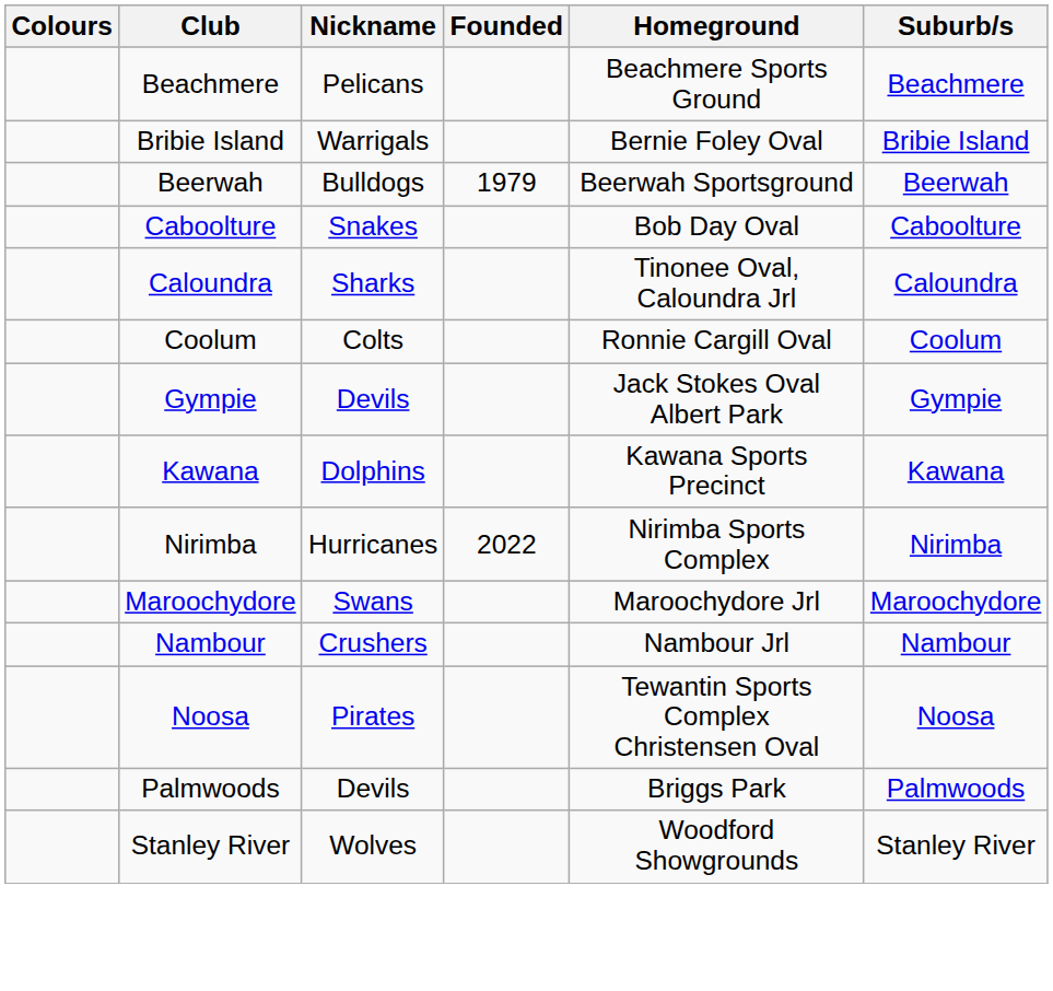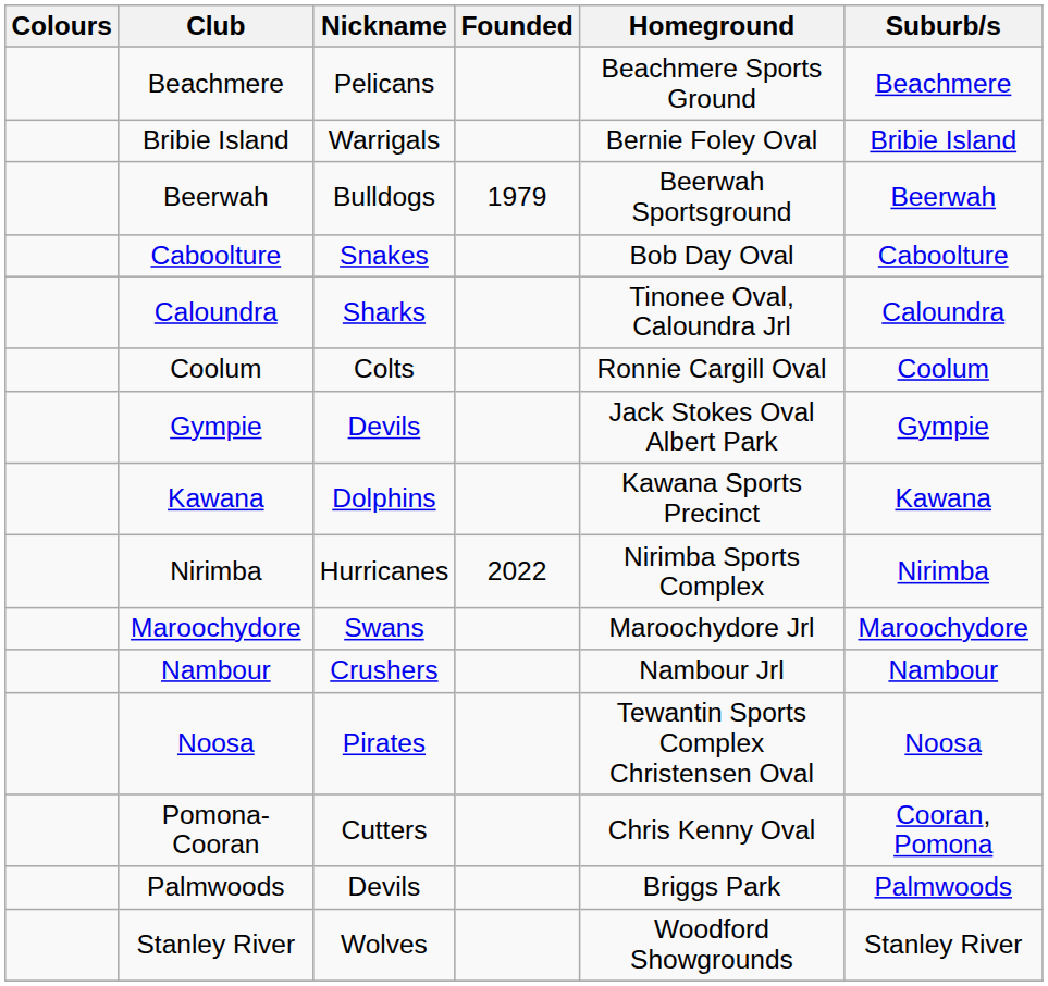 <table class="wikitable" style="width:100%; text-align:center">
 <tr>
 <th>Colours</th>
 <th>Club</th>
 <th>Nickname</th>
 <th>Founded</th>
 <th>Homeground</th>
 <th>Suburb/s</th>
 </tr>
 <tr>
 <td align=left></td>
 <td>Beachmere</td>
 <td>Pelicans</td>
 <td></td>
 <td>Beachmere Sports Ground</td>
 <td><a href='#'>Beachmere</a></td>
 </tr>
 <tr>
 <td align=left></td>
 <td>Bribie Island</td>
 <td>Warrigals</td>
 <td></td>
 <td>Bernie Foley Oval</td>
 <td><a href='#'>Bribie Island</a></td>
 </tr>
 <tr>
 <td align=left></td>
 <td>Beerwah</td>
 <td>Bulldogs</td>
 <td>1979</td>
 <td>Beerwah Sportsground</td>
 <td><a href='#'>Beerwah</a></td>
 </tr>
 <tr>
 <td align=left></td>
 <td><a href='#'>Caboolture</a></td>
 <td><a href='#'>Snakes</a></td>
 <td></td>
 <td>Bob Day Oval</td>
 <td><a href='#'>Caboolture</a></td>
 </tr>
 <tr>
 <td align=left></td>
 <td><a href='#'>Caloundra</a></td>
 <td><a href='#'>Sharks</a></td>
 <td></td>
 <td>Tinonee Oval, Caloundra Jrl</td>
 <td><a href='#'>Caloundra</a></td>
 </tr>
 <tr>
 <td align=left></td>
 <td>Coolum</td>
 <td>Colts</td>
 <td></td>
 <td>Ronnie Cargill Oval</td>
 <td><a href='#'>Coolum</a></td>
 </tr>
 <tr>
 <td align=left></td>
 <td><a href='#'>Gympie</a></td>
 <td><a href='#'>Devils</a></td>
 <td></td>
 <td>Jack Stokes Oval<br>Albert Park</td>
 <td><a href='#'>Gympie</a></td>
 </tr>
 <tr>
 <td align=left></td>
 <td><a href='#'>Kawana</a></td>
 <td><a href='#'>Dolphins</a></td>
 <td></td>
 <td>Kawana Sports Precinct</td>
 <td><a href='#'>Kawana</a></td>
 </tr>
 <tr>
 <td align=left></td>
 <td>Nirimba</td>
 <td>Hurricanes</td>
 <td>2022</td>
 <td>Nirimba Sports Complex</td>
 <td><a href='#'>Nirimba</a></td>
 </tr>
 <tr>
 <td align=left></td>
 <td><a href='#'>Maroochydore</a></td>
 <td><a href='#'>Swans</a></td>
 <td></td>
 <td>Maroochydore Jrl</td>
 <td><a href='#'>Maroochydore</a></td>
 </tr>
 <tr>
 <td align=left></td>
 <td><a href='#'>Nambour</a></td>
 <td><a href='#'>Crushers</a></td>
 <td></td>
 <td>Nambour Jrl</td>
 <td><a href='#'>Nambour</a></td>
 </tr>
 <tr>
 <td align=left></td>
 <td><a href='#'>Noosa</a></td>
 <td><a href='#'>Pirates</a></td>
 <td></td>
 <td>Tewantin Sports Complex<br>Christensen Oval</td>
 <td><a href='#'>Noosa</a></td>
 </tr>
 <tr>
 <td align=left></td>
+<td>Pomona-Cooran</td>
+<td>Cutters</td>
+<td></td>
+<td>Chris Kenny Oval</td>
+<td><a href='#'>Cooran</a>, <a href='#'>Pomona</a></td>
+</tr>
+<tr>
+<td align=left></td>
 <td>Palmwoods</td>
 <td>Devils</td>
 <td></td>
 <td>Briggs Park</td>
 <td><a href='#'>Palmwoods</a></td>
 </tr>
 <tr>
 <td align=left></td>
 <td>Stanley River</td>
 <td>Wolves</td>
 <td></td>
 <td>Woodford Showgrounds</td>
 <td>Stanley River</td>
 </tr>
 <tr>
 </tr>
 </table>
